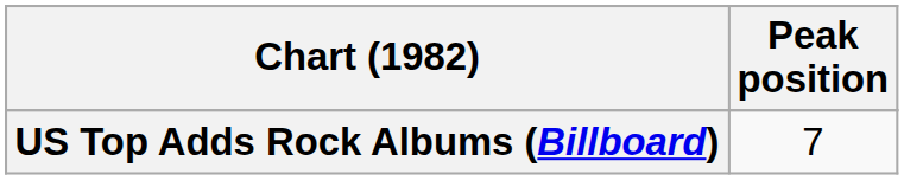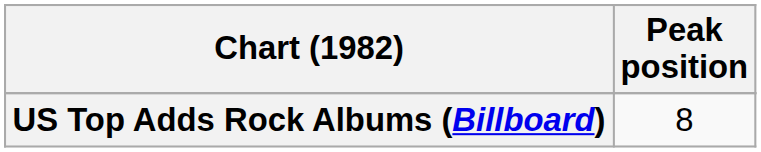 <table class="wikitable plainrowheaders sortable">
 <tr>
 <th>Chart (1982)</th>
 <th>Peak<br>position</th>
 </tr>
 <tr>
 </tr>
 <tr>
 </tr>
 <tr>
 </tr>
 <tr>
 <th scope="row">US Top Adds Rock Albums (<em><a href='#'>Billboard</a></em>)</th>
-<td style="text-align:center;">7</td>
+<td style="text-align:center;">8</td>
 </tr>
 </table>
